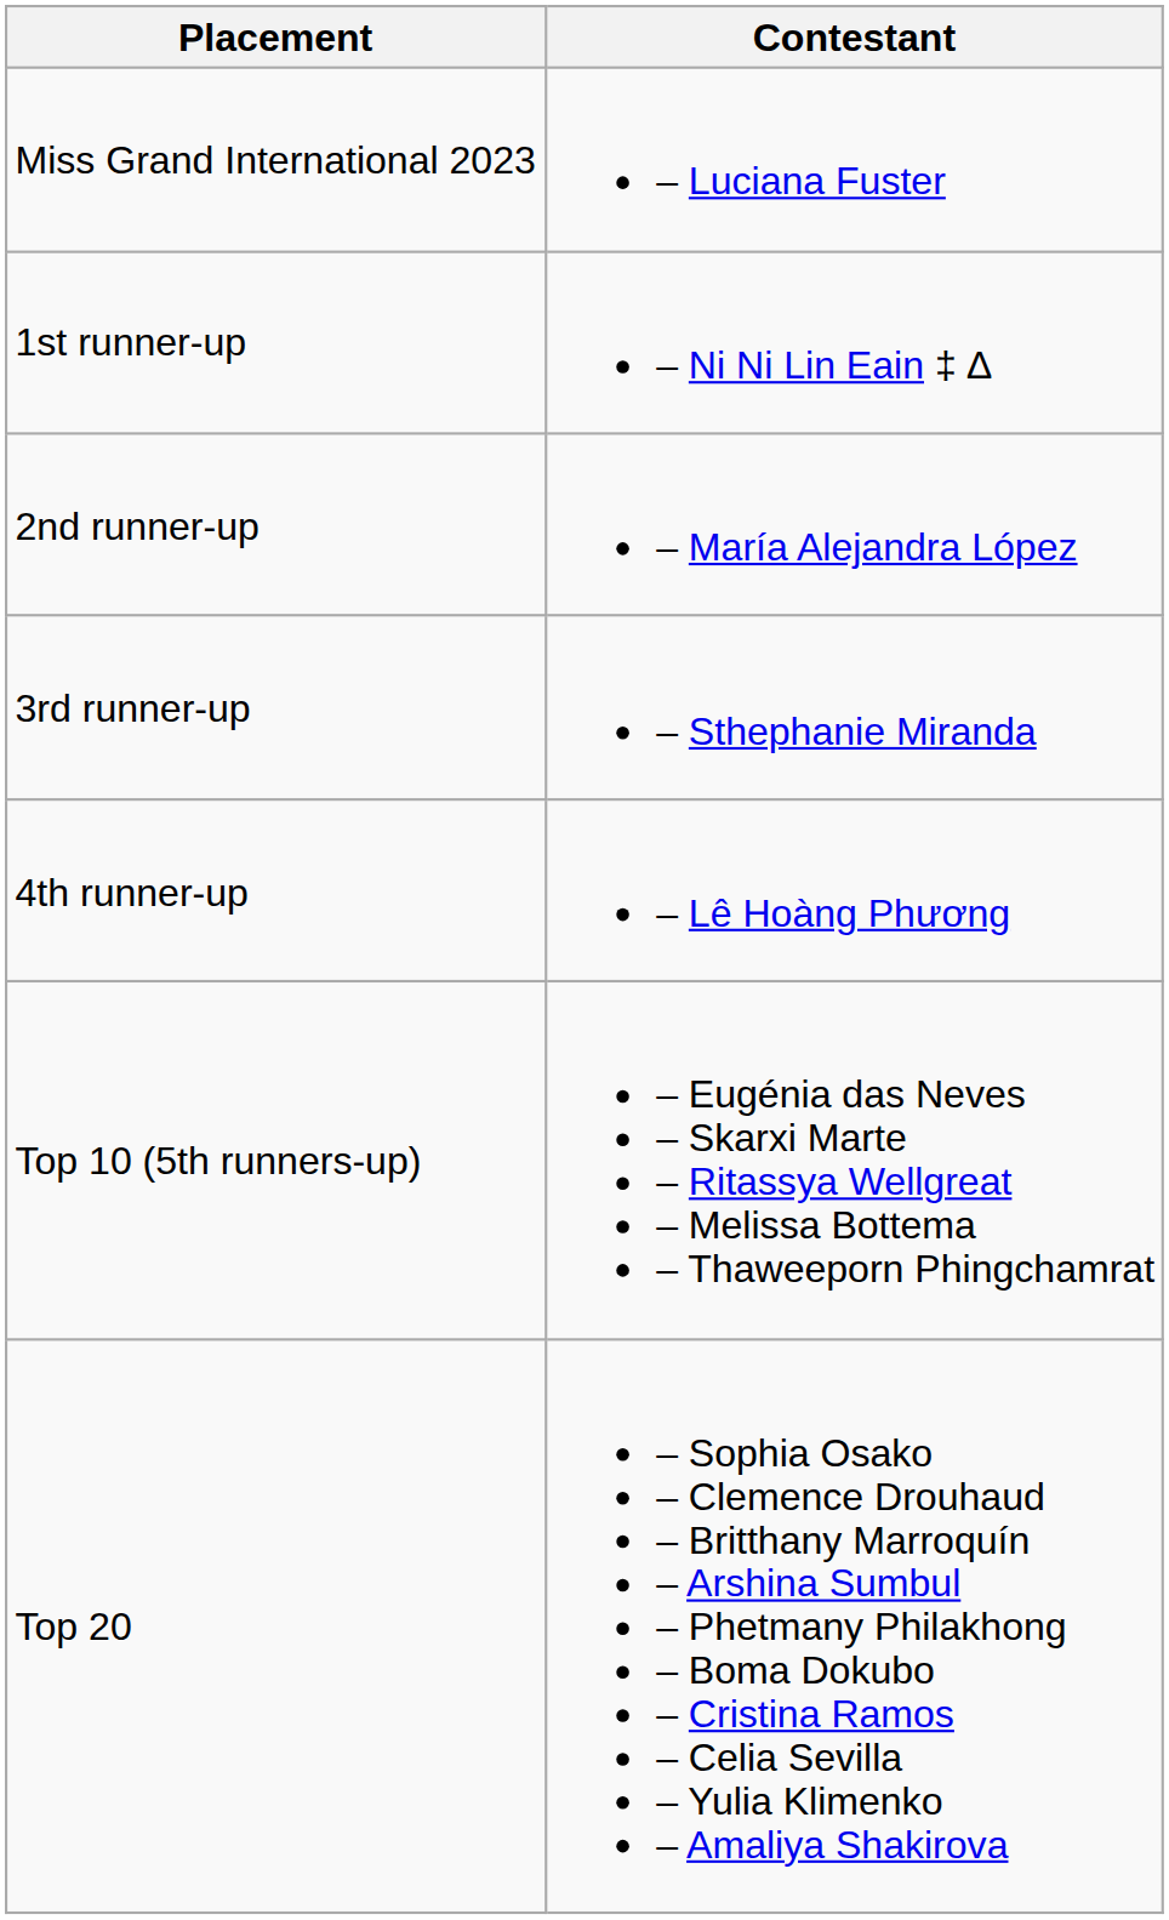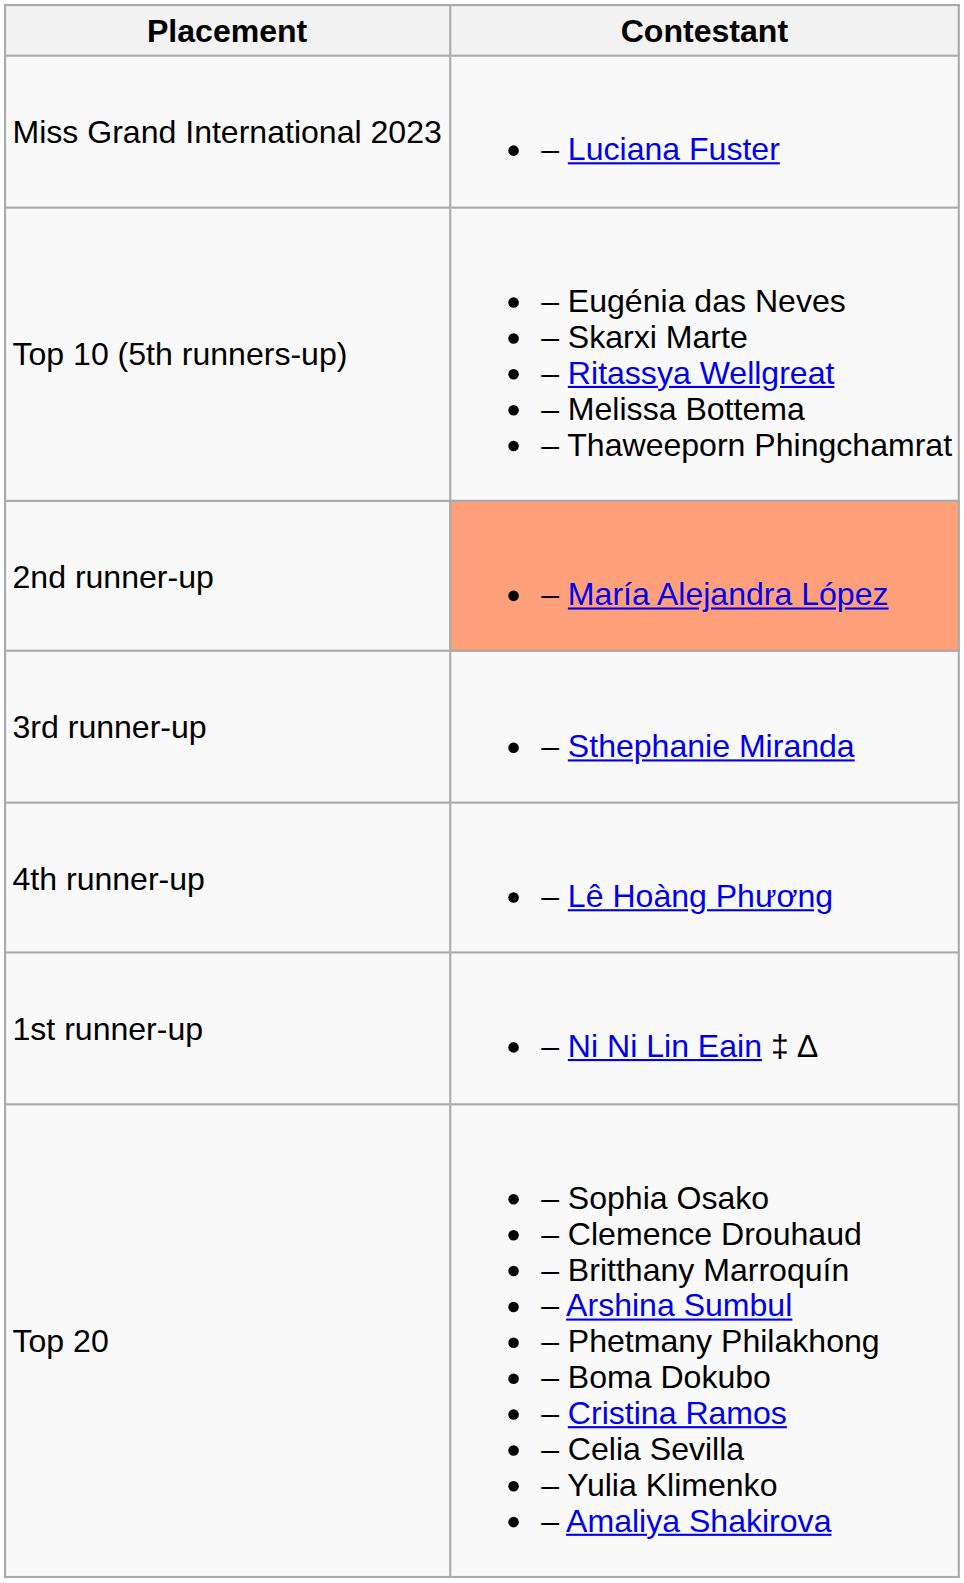 <table class="wikitable" style="font-size: 95%;">
 <tr>
 <th>Placement</th>
 <th>Contestant</th>
 </tr>
 <tr>
 <td>Miss Grand International 2023</td>
 <td><br><ul><li> – <a href='#'>Luciana Fuster</a></li></ul></td>
 </tr>
 <tr>
-<td>1st runner-up</td>
-<td><br><ul><li> – <a href='#'>Ni Ni Lin Eain</a> ‡ ∆</li></ul></td>
+<td>Top 10 (5th runners-up)</td>
+<td><br><ul><li> – Eugénia das Neves</li><li> – Skarxi Marte</li><li> – <a href='#'>Ritassya Wellgreat</a></li><li> – Melissa Bottema</li><li> – Thaweeporn Phingchamrat</li></ul></td>
 </tr>
 <tr>
 <td>2nd runner-up</td>
-<td><br><ul><li> – <a href='#'>María Alejandra López</a></li></ul></td>
+<td style="background: lightsalmon;"><br><ul><li> – <a href='#'>María Alejandra López</a></li></ul></td>
 </tr>
 <tr>
 <td>3rd runner-up</td>
 <td><br><ul><li> – <a href='#'>Sthephanie Miranda</a></li></ul></td>
 </tr>
 <tr>
 <td>4th runner-up</td>
 <td><br><ul><li> – <a href='#'>Lê Hoàng Phương</a></li></ul></td>
 </tr>
 <tr>
-<td>Top 10 (5th runners-up)</td>
-<td><br><ul><li> – Eugénia das Neves</li><li> – Skarxi Marte</li><li> – <a href='#'>Ritassya Wellgreat</a></li><li> – Melissa Bottema</li><li> – Thaweeporn Phingchamrat</li></ul></td>
+<td>1st runner-up</td>
+<td><br><ul><li> – <a href='#'>Ni Ni Lin Eain</a> ‡ ∆</li></ul></td>
 </tr>
 <tr>
 <td>Top 20</td>
 <td><br><ul><li> – Sophia Osako</li><li> – Clemence Drouhaud</li><li> – Britthany Marroquín</li><li> – <a href='#'>Arshina Sumbul</a></li><li> – Phetmany Philakhong</li><li> – Boma Dokubo</li><li> – <a href='#'>Cristina Ramos</a></li><li> – Celia Sevilla</li><li> – Yulia Klimenko</li><li> – <a href='#'>Amaliya Shakirova</a></li></ul></td>
 </tr>
 </table>
